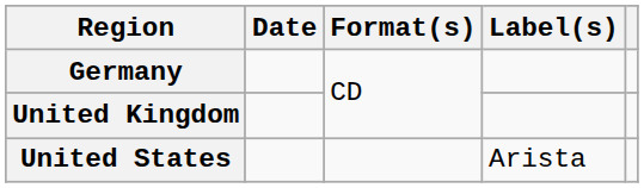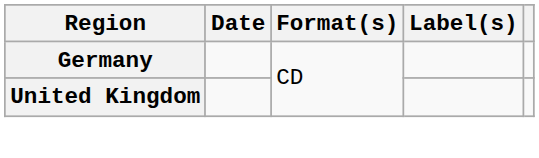 <table class="wikitable plainrowheaders">
 <tr>
 <th scope="col">Region</th>
 <th scope="col">Date</th>
 <th scope="col">Format(s)</th>
 <th scope="col">Label(s)</th>
 <th scope="col"></th>
 </tr>
 <tr>
 <th scope="row">Germany</th>
 <td></td>
 <td rowspan="2">CD</td>
 <td></td>
 <td></td>
 </tr>
 <tr>
 <th scope="row">United Kingdom</th>
 <td></td>
 <td></td>
 <td></td>
 </tr>
-<tr>
-<th scope="row">United States</th>
-<td></td>
-<td></td>
-<td>Arista</td>
-<td></td>
-</tr>
 </table>
